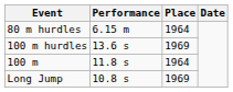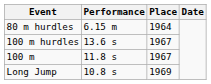 <table class="wikitable" style="border-collapse: collapse; font-size: 95%;">
 <tr>
 <th scope="col">Event</th>
 <th scope="col">Performance</th>
 <th scope="col">Place</th>
 <th scope="col">Date</th>
 </tr>
 <tr>
 <td>80 m hurdles</td>
 <td>6.15 m</td>
 <td>1964</td>
 </tr>
 <tr>
 <td>100 m hurdles</td>
 <td>13.6 s</td>
-<td>1969</td>
+<td>1967</td>
 </tr>
 <tr>
 <td>100 m</td>
 <td>11.8 s</td>
-<td>1964</td>
+<td>1967</td>
 </tr>
 <tr>
 <td>Long Jump</td>
 <td>10.8 s</td>
 <td>1969</td>
 </tr>
 </table>
